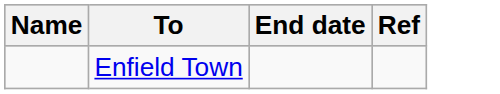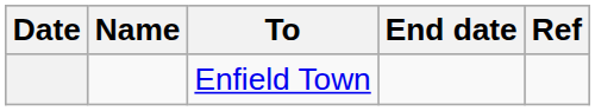 <table class="wikitable sortable plainrowheaders">
 <tr>
+<th scope=col>Date</th>
 <th scope=col>Name</th>
 <th scope=col>To</th>
 <th scope=col>End date</th>
 <th scope=col class=unsortable>Ref</th>
 </tr>
 <tr>
+<th scope=row></th>
 <td></td>
 <td><a href='#'>Enfield Town</a></td>
 <td></td>
 <td></td>
 </tr>
 </table>
